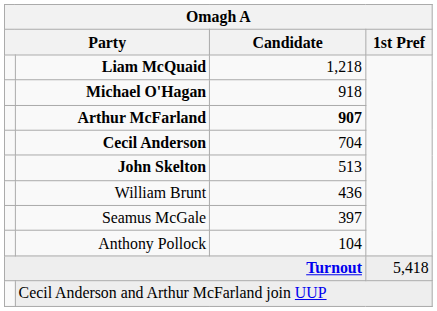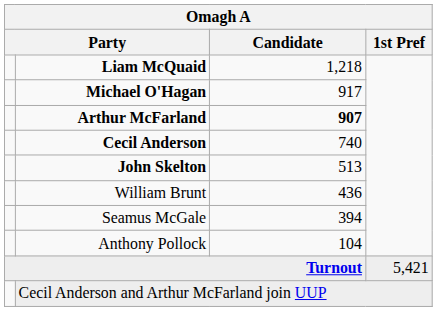 <table class="wikitable">
 <tr>
 <th colspan="4" align="center">Omagh A</th>
 </tr>
 <tr>
 <th colspan="2" align="center" width=200>Party</th>
 <th width=150>Candidate</th>
 <th width=60>1st Pref</th>
 </tr>
 <tr>
 <td></td>
 <td align="right"><strong>Liam McQuaid</strong></td>
 <td align="right">1,218</td>
 </tr>
 <tr>
 <td></td>
 <td align="right"><strong>Michael O'Hagan</strong></td>
-<td align="right">918</td>
+<td align="right">917</td>
 </tr>
 <tr>
 <td></td>
 <td align="right"><strong>Arthur McFarland</strong></td>
 <td align="right"><strong>907</strong></td>
 </tr>
 <tr>
 <td></td>
 <td align="right"><strong>Cecil Anderson</strong></td>
-<td align="right">704</td>
+<td align="right">740</td>
 </tr>
 <tr>
 <td></td>
 <td align="right"><strong>John Skelton</strong></td>
 <td align="right">513</td>
 </tr>
 <tr>
 <td></td>
 <td align="right">William Brunt</td>
 <td align="right">436</td>
 </tr>
 <tr>
 <td></td>
 <td align="right">Seamus McGale</td>
-<td align="right">397</td>
+<td align="right">394</td>
 </tr>
 <tr>
 <td></td>
 <td align="right">Anthony Pollock</td>
 <td align="right">104</td>
 </tr>
 <tr bgcolor="EEEEEE">
 <td colspan=3 align="right"><strong><a href='#'>Turnout</a></strong></td>
-<td align="right">5,418</td>
+<td align="right">5,421</td>
 </tr>
 <tr>
 <td bgcolor=></td>
 <td colspan=3 bgcolor="EEEEEE">Cecil Anderson and Arthur McFarland join <a href='#'>UUP</a></td>
 </tr>
 </table>
